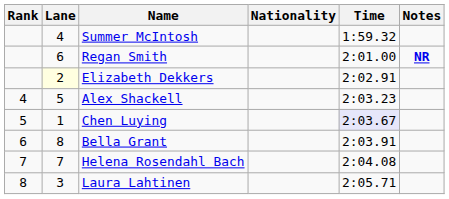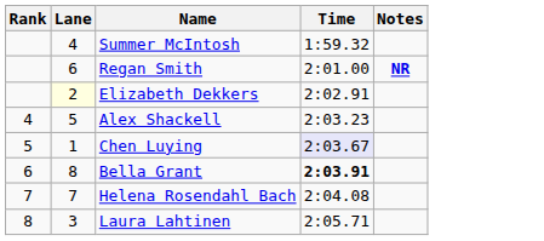 <table class="wikitable sortable" style="text-align:center">
 <tr>
 <th>Rank</th>
 <th>Lane</th>
 <th>Name</th>
-<th>Nationality</th>
 <th>Time</th>
 <th>Notes</th>
 </tr>
 <tr>
 <td></td>
 <td>4</td>
 <td align=left><a href='#'>Summer McIntosh</a></td>
-<td align=left></td>
 <td>1:59.32</td>
 <td></td>
 </tr>
 <tr>
 <td></td>
 <td>6</td>
 <td align=left><a href='#'>Regan Smith</a></td>
-<td align=left></td>
 <td>2:01.00</td>
 <td><strong><a href='#'>NR</a></strong></td>
 </tr>
 <tr>
 <td></td>
 <td style="background: lightyellow;">2</td>
 <td align=left><a href='#'>Elizabeth Dekkers</a></td>
-<td align=left></td>
 <td>2:02.91</td>
 <td></td>
 </tr>
 <tr>
 <td>4</td>
 <td>5</td>
 <td align=left><a href='#'>Alex Shackell</a></td>
-<td align=left></td>
 <td>2:03.23</td>
 <td></td>
 </tr>
 <tr>
 <td>5</td>
 <td>1</td>
 <td align=left><a href='#'>Chen Luying</a></td>
-<td align=left></td>
 <td style="background: lavender;">2:03.67</td>
 <td></td>
 </tr>
 <tr>
 <td>6</td>
 <td>8</td>
 <td align=left><a href='#'>Bella Grant</a></td>
-<td align=left></td>
-<td>2:03.91</td>
+<td><strong>2:03.91</strong></td>
 <td></td>
 </tr>
 <tr>
 <td>7</td>
 <td>7</td>
 <td align=left><a href='#'>Helena Rosendahl Bach</a></td>
-<td align=left></td>
 <td>2:04.08</td>
 <td></td>
 </tr>
 <tr>
 <td>8</td>
 <td>3</td>
 <td align=left><a href='#'>Laura Lahtinen</a></td>
-<td align=left></td>
 <td>2:05.71</td>
 <td></td>
 </tr>
 </table>
